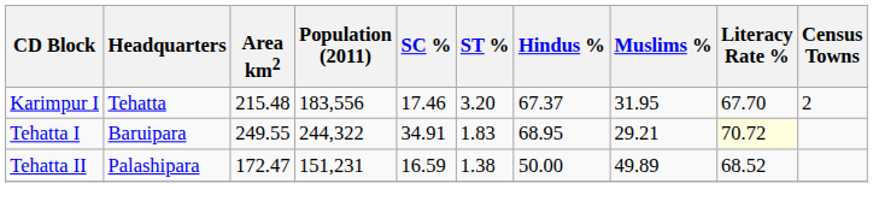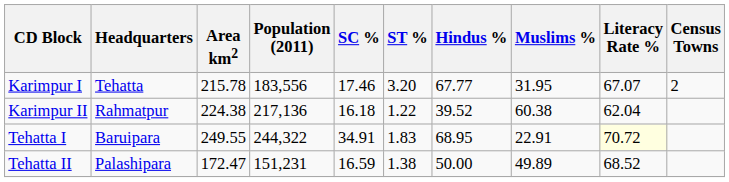 <table class="wikitable sortable">
 <tr>
 <th>CD Block</th>
 <th>Headquarters</th>
 <th><br>Area<br>km<sup>2</sup></th>
 <th>Population<br>(2011)</th>
 <th><a href='#'>SC</a> %</th>
 <th><a href='#'>ST</a> %</th>
 <th><a href='#'>Hindus</a> %</th>
 <th><a href='#'>Muslims</a> %</th>
 <th>Literacy<br> Rate %</th>
 <th>Census<br>Towns</th>
 </tr>
 <tr>
 <td><a href='#'>Karimpur I</a></td>
 <td><a href='#'>Tehatta</a></td>
-<td>215.48</td>
+<td>215.78</td>
 <td>183,556</td>
 <td>17.46</td>
 <td>3.20</td>
-<td>67.37</td>
+<td>67.77</td>
 <td>31.95</td>
-<td>67.70</td>
+<td>67.07</td>
 <td>2</td>
+</tr>
+<tr>
+<td><a href='#'>Karimpur II</a></td>
+<td><a href='#'>Rahmatpur</a></td>
+<td>224.38</td>
+<td>217,136</td>
+<td>16.18</td>
+<td>1.22</td>
+<td>39.52</td>
+<td>60.38</td>
+<td>62.04</td>
+<td></td>
 </tr>
 <tr>
 <td><a href='#'>Tehatta I</a></td>
 <td><a href='#'>Baruipara</a></td>
 <td>249.55</td>
 <td>244,322</td>
 <td>34.91</td>
 <td>1.83</td>
 <td>68.95</td>
-<td>29.21</td>
+<td>22.91</td>
 <td style="background: lightyellow;">70.72</td>
 <td></td>
 </tr>
 <tr>
 <td><a href='#'>Tehatta II</a></td>
 <td><a href='#'>Palashipara</a></td>
 <td>172.47</td>
 <td>151,231</td>
 <td>16.59</td>
 <td>1.38</td>
 <td>50.00</td>
 <td>49.89</td>
 <td>68.52</td>
 <td></td>
 </tr>
 <tr>
 </tr>
 </table>
